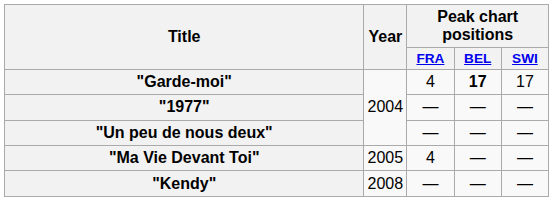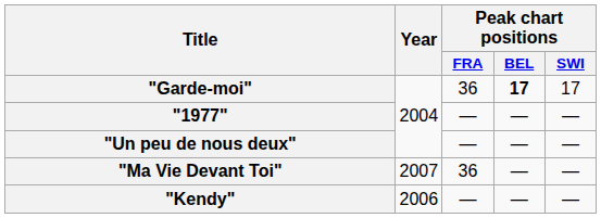 <table class="wikitable plainrowheaders" style="text-align:center;">
 <tr>
 <th scope="col" rowspan="2" style="width:22em;">Title</th>
 <th scope="col" rowspan="2" style="width:1em;">Year</th>
 <th scope="col" colspan="11">Peak chart positions</th>
 </tr>
 <tr>
 <th scope="col" style="width:3em;font-size:85%;"><a href='#'>FRA</a><br></th>
 <th scope="col" style="width:3em;font-size:85%;"><a href='#'>BEL</a><br></th>
 <th scope="col" style="width:3em;font-size:85%;"><a href='#'>SWI</a><br></th>
 </tr>
 <tr>
 <th scope="row">"Garde-moi"</th>
 <td rowspan="3">2004</td>
-<td>4</td>
+<td>36</td>
 <td><strong>17</strong></td>
 <td>17</td>
 </tr>
 <tr>
 <th scope="row">"1977"</th>
 <td>—</td>
 <td>—</td>
 <td>—</td>
 </tr>
 <tr>
 <th scope="row">"Un peu de nous deux"</th>
 <td>—</td>
 <td>—</td>
 <td>—</td>
 </tr>
 <tr>
 <th scope="row">"Ma Vie Devant Toi"</th>
-<td>2005</td>
-<td>4</td>
+<td>2007</td>
+<td>36</td>
 <td>—</td>
 <td>—</td>
 </tr>
 <tr>
 <th scope="row">"Kendy"</th>
-<td>2008</td>
+<td>2006</td>
 <td>—</td>
 <td>—</td>
 <td>—</td>
 </tr>
 </table>
